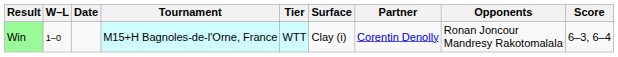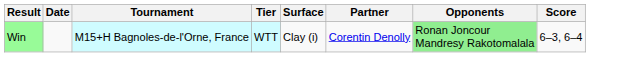 <table class="wikitable">
 <tr>
 <th>Result</th>
-<th class="unsortable">W–L</th>
 <th>Date</th>
 <th>Tournament</th>
 <th>Tier</th>
 <th>Surface</th>
 <th>Partner</th>
 <th>Opponents</th>
 <th class="unsortable">Score</th>
 </tr>
 <tr>
 <td bgcolor=98fb98>Win</td>
-<td><small>1–0</small></td>
 <td></td>
 <td style="background:#cffcff;">M15+H Bagnoles-de-l'Orne, France</td>
 <td style="background:#cffcff;">WTT</td>
 <td>Clay (i)</td>
 <td> <a href='#'>Corentin Denolly</a></td>
-<td> Ronan Joncour<br> Mandresy Rakotomalala</td>
+<td style="background: lightgreen;"> Ronan Joncour<br> Mandresy Rakotomalala</td>
 <td>6–3, 6–4</td>
 </tr>
 </table>
